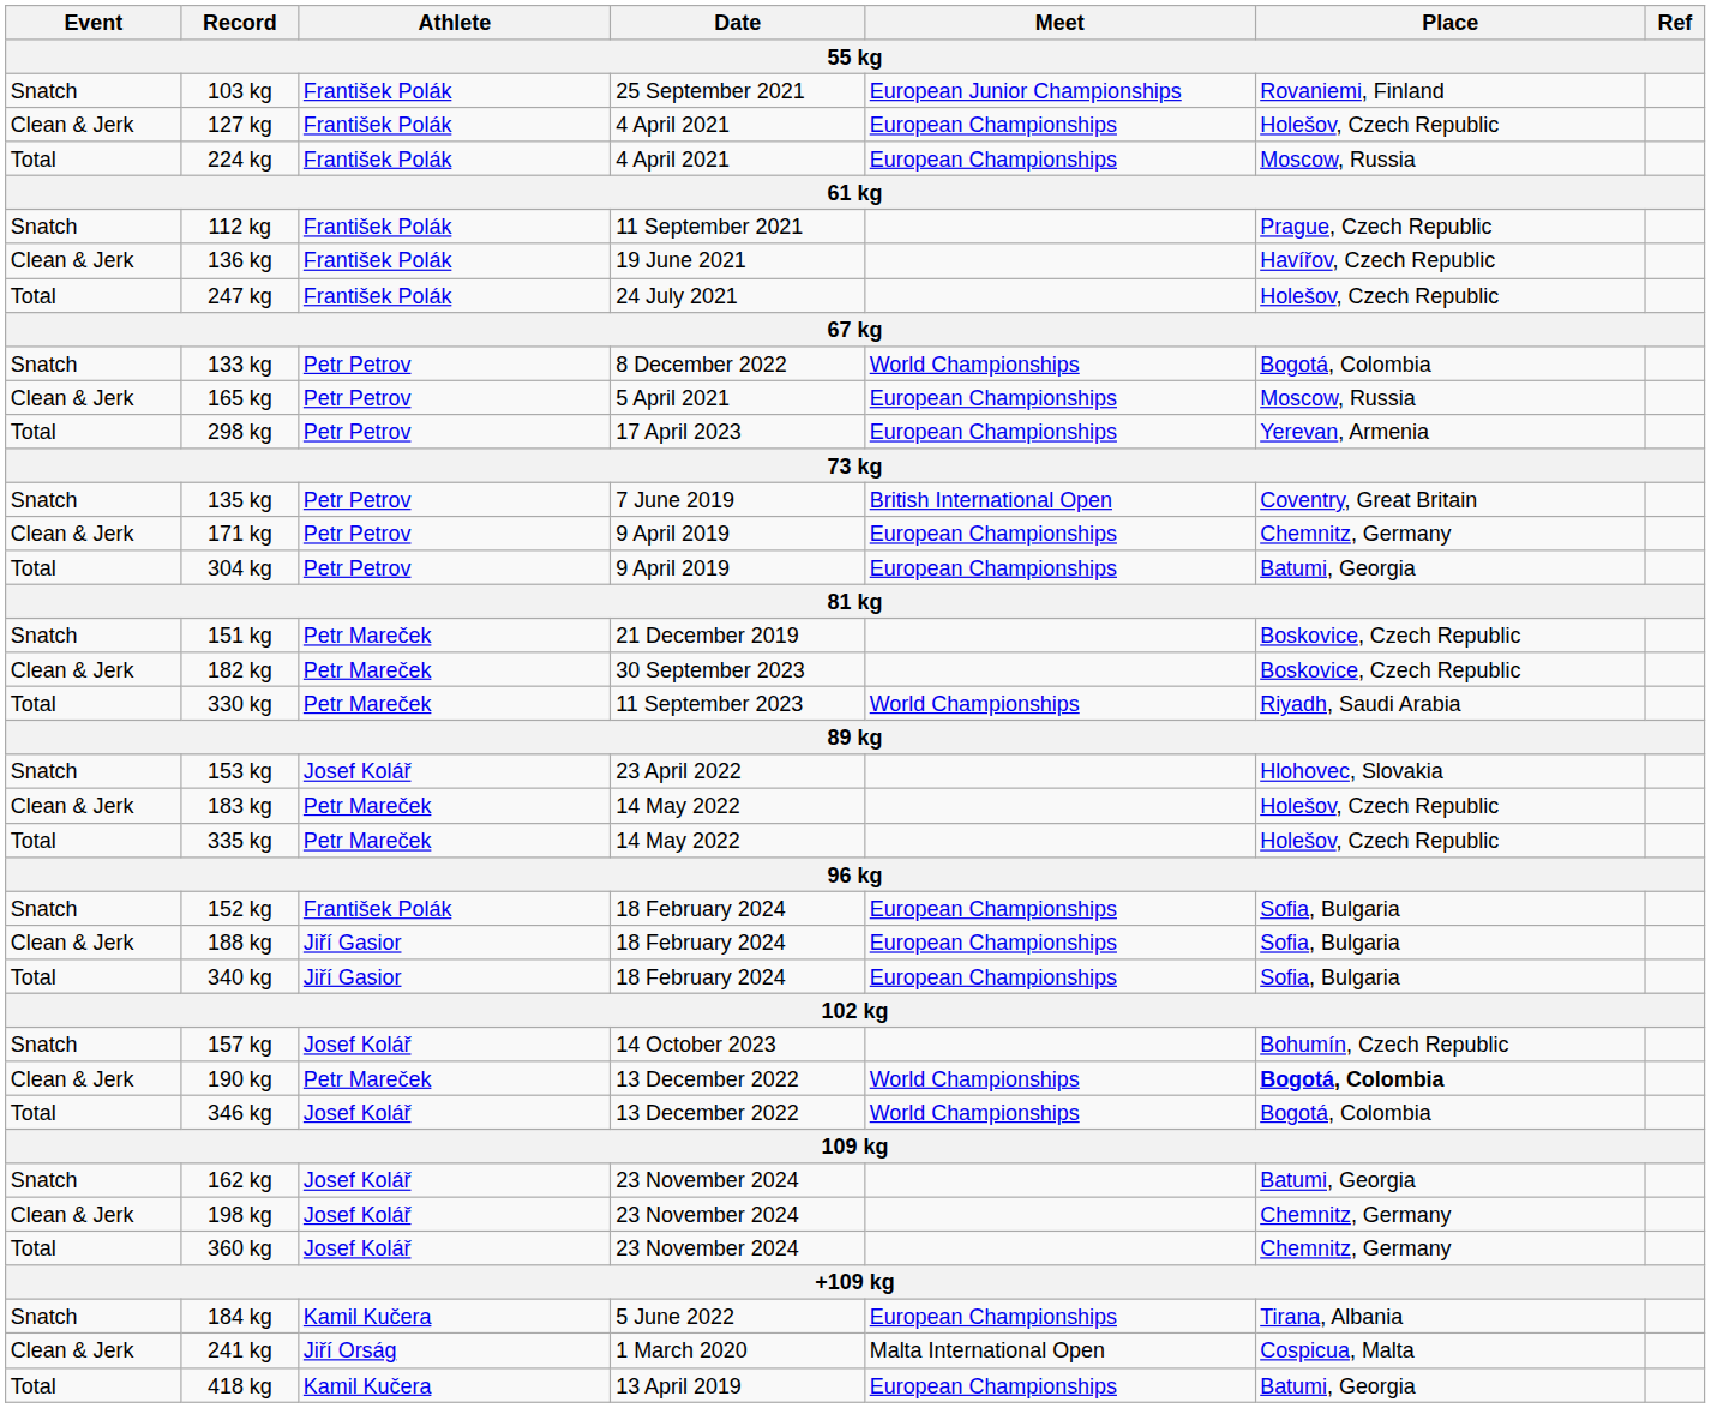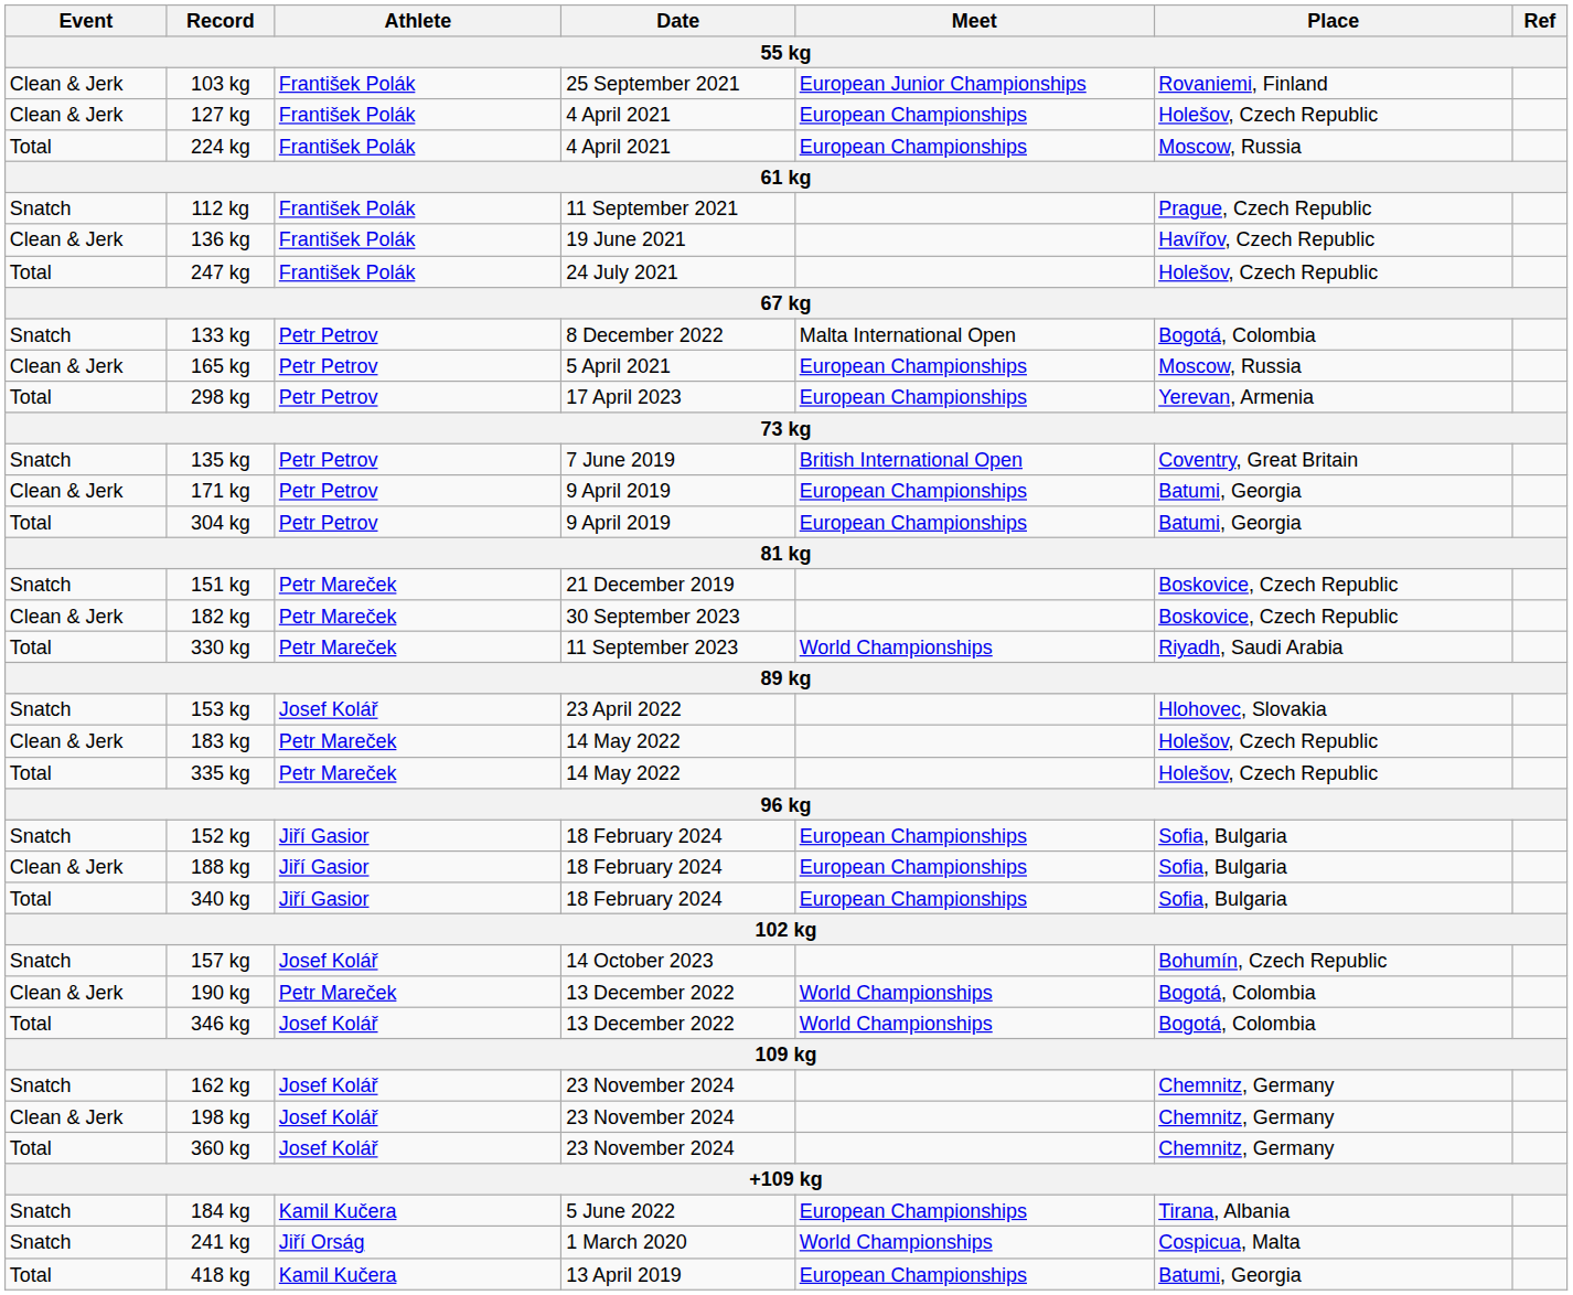 <table class="wikitable" style="font-size:95%; width: 95%;">
 <tr>
 <th width=9%>Event</th>
 <th width=6%>Record</th>
 <th width=16%>Athlete</th>
 <th width=13%>Date</th>
 <th width=20%>Meet</th>
 <th width=20%>Place</th>
 <th width=3%>Ref</th>
 </tr>
 <tr bgcolor="#DDDDDD">
 <th colspan="7">55 kg</th>
 </tr>
 <tr>
-<td>Snatch</td>
+<td>Clean & Jerk</td>
 <td align=center>103 kg</td>
 <td><a href='#'>František Polák</a></td>
 <td>25 September 2021</td>
 <td><a href='#'>European Junior Championships</a></td>
 <td><a href='#'>Rovaniemi</a>, Finland</td>
 <td></td>
 </tr>
 <tr>
 <td>Clean & Jerk</td>
 <td align=center>127 kg</td>
 <td><a href='#'>František Polák</a></td>
 <td>4 April 2021</td>
 <td><a href='#'>European Championships</a></td>
 <td><a href='#'>Holešov</a>, Czech Republic</td>
 <td></td>
 </tr>
 <tr>
 <td>Total</td>
 <td align=center>224 kg</td>
 <td><a href='#'>František Polák</a></td>
 <td>4 April 2021</td>
 <td><a href='#'>European Championships</a></td>
 <td><a href='#'>Moscow</a>, Russia</td>
 <td></td>
 </tr>
 <tr bgcolor="#DDDDDD">
 <th colspan="7">61 kg</th>
 </tr>
 <tr>
 <td>Snatch</td>
 <td align=center>112 kg</td>
 <td><a href='#'>František Polák</a></td>
 <td>11 September 2021</td>
 <td></td>
 <td><a href='#'>Prague</a>, Czech Republic</td>
 <td></td>
 </tr>
 <tr>
 <td>Clean & Jerk</td>
 <td align=center>136 kg</td>
 <td><a href='#'>František Polák</a></td>
 <td>19 June 2021</td>
 <td></td>
 <td><a href='#'>Havířov</a>, Czech Republic</td>
 <td></td>
 </tr>
 <tr>
 <td>Total</td>
 <td align=center>247 kg</td>
 <td><a href='#'>František Polák</a></td>
 <td>24 July 2021</td>
 <td></td>
 <td><a href='#'>Holešov</a>, Czech Republic</td>
 <td></td>
 </tr>
 <tr bgcolor="#DDDDDD">
 <th colspan="7">67 kg</th>
 </tr>
 <tr>
 <td>Snatch</td>
 <td align=center>133 kg</td>
 <td><a href='#'>Petr Petrov</a></td>
 <td>8 December 2022</td>
-<td><a href='#'>World Championships</a></td>
+<td>Malta International Open</td>
 <td><a href='#'>Bogotá</a>, Colombia</td>
 <td></td>
 </tr>
 <tr>
 <td>Clean & Jerk</td>
 <td align=center>165 kg</td>
 <td><a href='#'>Petr Petrov</a></td>
 <td>5 April 2021</td>
 <td><a href='#'>European Championships</a></td>
 <td><a href='#'>Moscow</a>, Russia</td>
 <td></td>
 </tr>
 <tr>
 <td>Total</td>
 <td align="center">298 kg</td>
 <td><a href='#'>Petr Petrov</a></td>
 <td>17 April 2023</td>
 <td><a href='#'>European Championships</a></td>
 <td><a href='#'>Yerevan</a>, Armenia</td>
 <td></td>
 </tr>
 <tr bgcolor="#DDDDDD">
 <th colspan="7">73 kg</th>
 </tr>
 <tr>
 <td>Snatch</td>
 <td align=center>135 kg</td>
 <td><a href='#'>Petr Petrov</a></td>
 <td>7 June 2019</td>
 <td><a href='#'>British International Open</a></td>
 <td><a href='#'>Coventry</a>, Great Britain</td>
 <td></td>
 </tr>
 <tr>
 <td>Clean & Jerk</td>
 <td align=center>171 kg</td>
 <td><a href='#'>Petr Petrov</a></td>
 <td>9 April 2019</td>
 <td><a href='#'>European Championships</a></td>
-<td><a href='#'>Chemnitz</a>, Germany</td>
+<td><a href='#'>Batumi</a>, Georgia</td>
 <td></td>
 </tr>
 <tr>
 <td>Total</td>
 <td align=center>304 kg</td>
 <td><a href='#'>Petr Petrov</a></td>
 <td>9 April 2019</td>
 <td><a href='#'>European Championships</a></td>
 <td><a href='#'>Batumi</a>, Georgia</td>
 <td></td>
 </tr>
 <tr bgcolor="#DDDDDD">
 <th colspan="7">81 kg</th>
 </tr>
 <tr>
 <td>Snatch</td>
 <td align=center>151 kg</td>
 <td><a href='#'>Petr Mareček</a></td>
 <td>21 December 2019</td>
 <td></td>
 <td><a href='#'>Boskovice</a>, Czech Republic</td>
 <td></td>
 </tr>
 <tr>
 <td>Clean & Jerk</td>
 <td align=center>182 kg</td>
 <td><a href='#'>Petr Mareček</a></td>
 <td>30 September 2023</td>
 <td></td>
 <td><a href='#'>Boskovice</a>, Czech Republic</td>
 <td></td>
 </tr>
 <tr>
 <td>Total</td>
 <td align="center">330 kg</td>
 <td><a href='#'>Petr Mareček</a></td>
 <td>11 September 2023</td>
 <td><a href='#'>World Championships</a></td>
 <td><a href='#'>Riyadh</a>, Saudi Arabia</td>
 <td></td>
 </tr>
 <tr bgcolor="#DDDDDD">
 <th colspan="7">89 kg</th>
 </tr>
 <tr>
 <td>Snatch</td>
 <td align=center>153 kg</td>
 <td><a href='#'>Josef Kolář</a></td>
 <td>23 April 2022</td>
 <td></td>
 <td><a href='#'>Hlohovec</a>, Slovakia</td>
 <td></td>
 </tr>
 <tr>
 <td>Clean & Jerk</td>
 <td align=center>183 kg</td>
 <td><a href='#'>Petr Mareček</a></td>
 <td>14 May 2022</td>
 <td></td>
 <td><a href='#'>Holešov</a>, Czech Republic</td>
 <td></td>
 </tr>
 <tr>
 <td>Total</td>
 <td align=center>335 kg</td>
 <td><a href='#'>Petr Mareček</a></td>
 <td>14 May 2022</td>
 <td></td>
 <td><a href='#'>Holešov</a>, Czech Republic</td>
 <td></td>
 </tr>
 <tr bgcolor="#DDDDDD">
 <th colspan="7">96 kg</th>
 </tr>
 <tr>
 <td>Snatch</td>
 <td align=center>152 kg</td>
-<td><a href='#'>František Polák</a></td>
+<td><a href='#'>Jiří Gasior</a></td>
 <td>18 February 2024</td>
 <td><a href='#'>European Championships</a></td>
 <td><a href='#'>Sofia</a>, Bulgaria</td>
 <td></td>
 </tr>
 <tr>
 <td>Clean & Jerk</td>
 <td align=center>188 kg</td>
 <td><a href='#'>Jiří Gasior</a></td>
 <td>18 February 2024</td>
 <td><a href='#'>European Championships</a></td>
 <td><a href='#'>Sofia</a>, Bulgaria</td>
 <td></td>
 </tr>
 <tr>
 <td>Total</td>
 <td align=center>340 kg</td>
 <td><a href='#'>Jiří Gasior</a></td>
 <td>18 February 2024</td>
 <td><a href='#'>European Championships</a></td>
 <td><a href='#'>Sofia</a>, Bulgaria</td>
 <td></td>
 </tr>
 <tr bgcolor="#DDDDDD">
 <th colspan="7">102 kg</th>
 </tr>
 <tr>
 <td>Snatch</td>
 <td align=center>157 kg</td>
 <td><a href='#'>Josef Kolář</a></td>
 <td>14 October 2023</td>
 <td></td>
 <td><a href='#'>Bohumín</a>, Czech Republic</td>
 <td></td>
 </tr>
 <tr>
 <td>Clean & Jerk</td>
 <td align=center>190 kg</td>
 <td><a href='#'>Petr Mareček</a></td>
 <td>13 December 2022</td>
 <td><a href='#'>World Championships</a></td>
-<td><strong><a href='#'>Bogotá</a>, Colombia</strong></td>
+<td><a href='#'>Bogotá</a>, Colombia</td>
 <td></td>
 </tr>
 <tr>
 <td>Total</td>
 <td align=center>346 kg</td>
 <td><a href='#'>Josef Kolář</a></td>
 <td>13 December 2022</td>
 <td><a href='#'>World Championships</a></td>
 <td><a href='#'>Bogotá</a>, Colombia</td>
 <td></td>
 </tr>
 <tr bgcolor="#DDDDDD">
 <th colspan="7">109 kg</th>
 </tr>
 <tr>
 <td>Snatch</td>
 <td align="center">162 kg</td>
 <td><a href='#'>Josef Kolář</a></td>
 <td>23 November 2024</td>
 <td></td>
-<td><a href='#'>Batumi</a>, Georgia</td>
+<td><a href='#'>Chemnitz</a>, Germany</td>
 <td></td>
 </tr>
 <tr>
 <td>Clean & Jerk</td>
 <td align="center">198 kg</td>
 <td><a href='#'>Josef Kolář</a></td>
 <td>23 November 2024</td>
 <td></td>
 <td><a href='#'>Chemnitz</a>, Germany</td>
 <td></td>
 </tr>
 <tr>
 <td>Total</td>
 <td align="center">360 kg</td>
 <td><a href='#'>Josef Kolář</a></td>
 <td>23 November 2024</td>
 <td></td>
 <td><a href='#'>Chemnitz</a>, Germany</td>
 <td></td>
 </tr>
 <tr bgcolor="#DDDDDD">
 <th colspan="7">+109 kg</th>
 </tr>
 <tr>
 <td>Snatch</td>
 <td align=center>184 kg</td>
 <td><a href='#'>Kamil Kučera</a></td>
 <td>5 June 2022</td>
 <td><a href='#'>European Championships</a></td>
 <td><a href='#'>Tirana</a>, Albania</td>
 <td></td>
 </tr>
 <tr>
-<td>Clean & Jerk</td>
+<td>Snatch</td>
 <td align=center>241 kg</td>
 <td><a href='#'>Jiří Orság</a></td>
 <td>1 March 2020</td>
-<td>Malta International Open</td>
+<td><a href='#'>World Championships</a></td>
 <td><a href='#'>Cospicua</a>, Malta</td>
 <td></td>
 </tr>
 <tr>
 <td>Total</td>
 <td align=center>418 kg</td>
 <td><a href='#'>Kamil Kučera</a></td>
 <td>13 April 2019</td>
 <td><a href='#'>European Championships</a></td>
 <td><a href='#'>Batumi</a>, Georgia</td>
 <td></td>
 </tr>
 </table>
